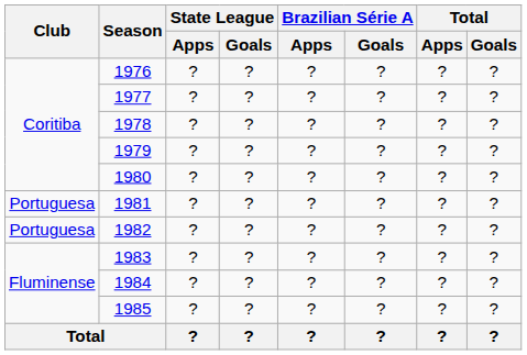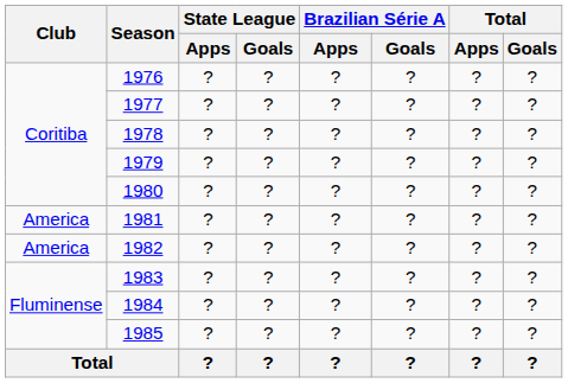 <table class="wikitable" style="text-align: center;">
 <tr>
 <th rowspan="2">Club</th>
 <th rowspan="2">Season</th>
 <th colspan="2">State League</th>
 <th colspan="2"><a href='#'>Brazilian Série A</a></th>
 <th colspan="2">Total</th>
 </tr>
 <tr>
 <th>Apps</th>
 <th>Goals</th>
 <th>Apps</th>
 <th>Goals</th>
 <th>Apps</th>
 <th>Goals</th>
 </tr>
 <tr>
 <td rowspan="5" valign="center"><a href='#'>Coritiba</a></td>
 <td><a href='#'>1976</a></td>
 <td>?</td>
 <td>?</td>
 <td>?</td>
 <td>?</td>
 <td>?</td>
 <td>?</td>
 </tr>
 <tr>
 <td><a href='#'>1977</a></td>
 <td>?</td>
 <td>?</td>
 <td>?</td>
 <td>?</td>
 <td>?</td>
 <td>?</td>
 </tr>
 <tr>
 <td><a href='#'>1978</a></td>
 <td>?</td>
 <td>?</td>
 <td>?</td>
 <td>?</td>
 <td>?</td>
 <td>?</td>
 </tr>
 <tr>
 <td><a href='#'>1979</a></td>
 <td>?</td>
 <td>?</td>
 <td>?</td>
 <td>?</td>
 <td>?</td>
 <td>?</td>
 </tr>
 <tr>
 <td><a href='#'>1980</a></td>
 <td>?</td>
 <td>?</td>
 <td>?</td>
 <td>?</td>
 <td>?</td>
 <td>?</td>
 </tr>
 <tr>
-<td><a href='#'>Portuguesa</a></td>
+<td><a href='#'>America</a></td>
 <td><a href='#'>1981</a></td>
 <td>?</td>
 <td>?</td>
 <td>?</td>
 <td>?</td>
 <td>?</td>
 <td>?</td>
 </tr>
 <tr>
-<td><a href='#'>Portuguesa</a></td>
+<td><a href='#'>America</a></td>
 <td><a href='#'>1982</a></td>
 <td>?</td>
 <td>?</td>
 <td>?</td>
 <td>?</td>
 <td>?</td>
 <td>?</td>
 </tr>
 <tr>
 <td rowspan="3" valign="center"><a href='#'>Fluminense</a></td>
 <td><a href='#'>1983</a></td>
 <td>?</td>
 <td>?</td>
 <td>?</td>
 <td>?</td>
 <td>?</td>
 <td>?</td>
 </tr>
 <tr>
 <td><a href='#'>1984</a></td>
 <td>?</td>
 <td>?</td>
 <td>?</td>
 <td>?</td>
 <td>?</td>
 <td>?</td>
 </tr>
 <tr>
 <td><a href='#'>1985</a></td>
 <td>?</td>
 <td>?</td>
 <td>?</td>
 <td>?</td>
 <td>?</td>
 <td>?</td>
 </tr>
 <tr>
 <th colspan="2"><strong>Total</strong></th>
 <th>?</th>
 <th>?</th>
 <th>?</th>
 <th>?</th>
 <th>?</th>
 <th>?</th>
 </tr>
 </table>
